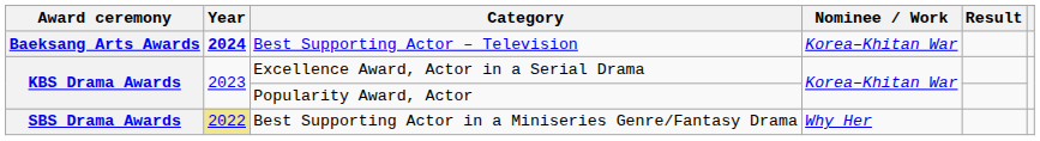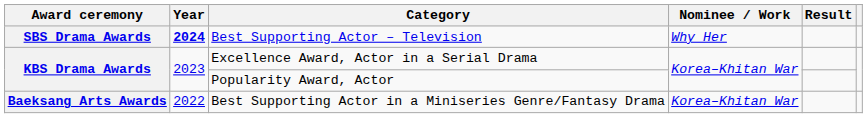 <table class="wikitable sortable plainrowheaders">
 <tr>
 <th scope="col">Award ceremony</th>
 <th scope="col">Year</th>
 <th scope="col">Category</th>
 <th scope="col">Nominee / Work</th>
 <th scope="col">Result</th>
 <th scope="col" class="unsortable"></th>
 </tr>
 <tr>
-<th scope="row"><a href='#'>Baeksang Arts Awards</a></th>
+<th scope="row"><a href='#'>SBS Drama Awards</a></th>
 <td style="text-align:center"><strong><a href='#'>2024</a></strong></td>
 <td><a href='#'>Best Supporting Actor – Television</a></td>
-<td><em><a href='#'>Korea–Khitan War</a></em></td>
+<td><em><a href='#'>Why Her</a></em></td>
 <td></td>
 <td style="text-align:center"></td>
 </tr>
 <tr>
 <th scope="row" rowspan="2"><a href='#'>KBS Drama Awards</a></th>
 <td rowspan="2" style="text-align:center"><a href='#'>2023</a></td>
 <td>Excellence Award, Actor in a Serial Drama</td>
 <td rowspan="2"><em><a href='#'>Korea–Khitan War</a></em></td>
 <td></td>
 <td rowspan="2" style="text-align:center"></td>
 </tr>
 <tr>
 <td>Popularity Award, Actor</td>
 <td></td>
 </tr>
 <tr>
-<th scope="row"><a href='#'>SBS Drama Awards</a></th>
-<td style="background: khaki; text-align:center"><a href='#'>2022</a></td>
+<th scope="row"><a href='#'>Baeksang Arts Awards</a></th>
+<td style="text-align:center"><a href='#'>2022</a></td>
 <td>Best Supporting Actor in a Miniseries Genre/Fantasy Drama</td>
-<td><em><a href='#'>Why Her</a></em></td>
+<td><em><a href='#'>Korea–Khitan War</a></em></td>
 <td></td>
 <td style="text-align:center"></td>
 </tr>
 </table>
